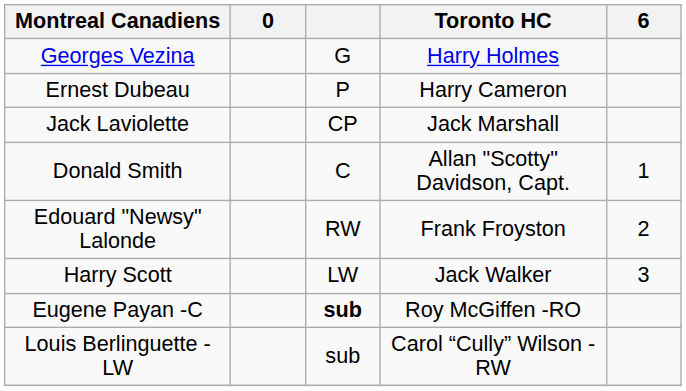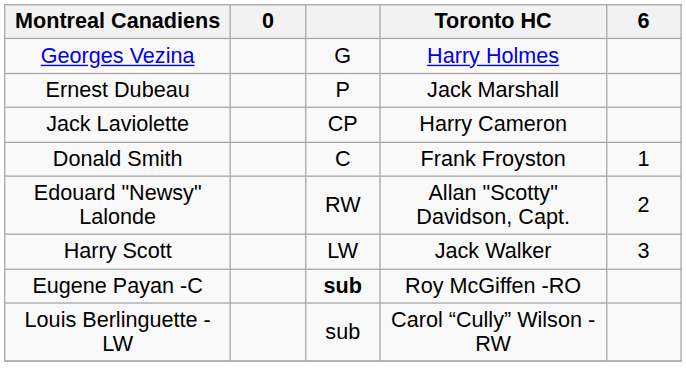 <table class="wikitable" style="text-align:center;">
 <tr>
 <th style="width:10em">Montreal Canadiens</th>
 <th style="width:3em">0</th>
 <th style="width:3em"></th>
 <th style="width:10em">Toronto HC</th>
 <th style="width:3em">6</th>
 </tr>
 <tr>
 <td><a href='#'>Georges Vezina</a></td>
 <td></td>
 <td>G</td>
 <td><a href='#'>Harry Holmes</a></td>
 <td></td>
 </tr>
 <tr>
 <td>Ernest Dubeau</td>
 <td></td>
 <td>P</td>
-<td>Harry Cameron</td>
+<td>Jack Marshall</td>
 <td></td>
 </tr>
 <tr>
 <td>Jack Laviolette</td>
 <td></td>
 <td>CP</td>
-<td>Jack Marshall</td>
+<td>Harry Cameron</td>
 <td></td>
 </tr>
 <tr>
 <td>Donald Smith</td>
 <td></td>
 <td>C</td>
-<td>Allan "Scotty" Davidson, Capt.</td>
+<td>Frank Froyston</td>
 <td>1</td>
 </tr>
 <tr>
 <td>Edouard "Newsy" Lalonde</td>
 <td></td>
 <td>RW</td>
-<td>Frank Froyston</td>
+<td>Allan "Scotty" Davidson, Capt.</td>
 <td>2</td>
 </tr>
 <tr>
 <td>Harry Scott</td>
 <td></td>
 <td align=center>LW</td>
 <td>Jack Walker</td>
 <td>3</td>
 </tr>
 <tr>
 <td>Eugene Payan -C</td>
 <td></td>
 <td><strong>sub</strong></td>
 <td>Roy McGiffen -RO</td>
 <td></td>
 </tr>
 <tr>
 <td>Louis Berlinguette -LW</td>
 <td></td>
 <td>sub</td>
 <td>Carol “Cully” Wilson -RW</td>
 <td></td>
 </tr>
 <tr>
 </tr>
 </table>
